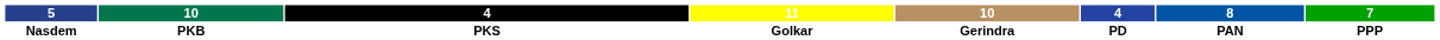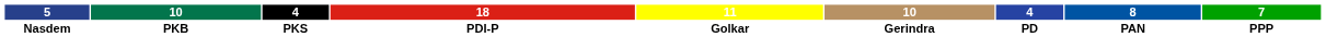 <table style="width:88%; text-align:center;">
 <tr style="color:white;">
 <td style="background:#27408B; width:6.5%;"><strong>5</strong></td>
 <td style="background:#02754C; width:13%;"><strong>10</strong></td>
 <td style="background:#000000; width:5.2;"><strong>4</strong></td>
+<td style="background:#DB2016; width:23.4%;"><strong>18</strong></td>
 <td style="background:#FFFF00; width:14.3%;"><strong>11</strong></td>
 <td style="background:#B79164; width:13%;"><strong>10</strong></td>
 <td style="background:#2643A3; width:5.2%;"><strong>4</strong></td>
 <td style="background:#0054A3; width:10.4%;"><strong>8</strong></td>
 <td style="background:#00A100; width:9.1%;"><strong>7</strong></td>
 </tr>
 <tr>
 <td><span><strong>Nasdem</strong></span></td>
 <td><span><strong>PKB</strong></span></td>
 <td><span><strong>PKS</strong></span></td>
+<td><span><strong>PDI-P</strong></span></td>
 <td><span><strong>Golkar</strong></span></td>
 <td><span><strong>Gerindra</strong></span></td>
 <td><span><strong>PD</strong></span></td>
 <td><span><strong>PAN</strong></span></td>
 <td><span><strong>PPP</strong></span></td>
 </tr>
 </table>
